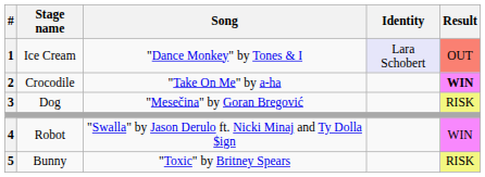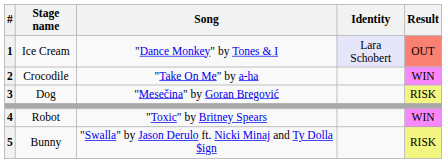 <table class="wikitable plainrowheaders" style="text-align: center">
 <tr>
 <th>#</th>
 <th>Stage name</th>
 <th>Song</th>
 <th>Identity</th>
 <th>Result</th>
 </tr>
 <tr>
 <th>1</th>
 <td>Ice Cream</td>
 <td>"<a href='#'>Dance Monkey</a>" by <a href='#'>Tones & I</a></td>
 <td style="background: lavender;">Lara Schobert</td>
 <td bgcolor="salmon">OUT</td>
 </tr>
 <tr>
 <th>2</th>
 <td>Crocodile</td>
 <td>"<a href='#'>Take On Me</a>" by <a href='#'>a-ha</a></td>
 <td></td>
-<td bgcolor="F888FD"><strong>WIN</strong></td>
+<td bgcolor="F888FD">WIN</td>
 </tr>
 <tr>
 <th>3</th>
 <td>Dog</td>
 <td>"<a href='#'>Mesečina</a>" by <a href='#'>Goran Bregović</a></td>
 <td></td>
 <td bgcolor="F3F781">RISK</td>
 </tr>
 <tr>
 <th colspan="5" style="background:darkgrey"></th>
 </tr>
 <tr>
 <th>4</th>
 <td>Robot</td>
-<td>"<a href='#'>Swalla</a>" by <a href='#'>Jason Derulo</a> ft. <a href='#'>Nicki Minaj</a> and <a href='#'>Ty Dolla $ign</a></td>
+<td>"<a href='#'>Toxic</a>" by <a href='#'>Britney Spears</a></td>
 <td></td>
 <td bgcolor="F888FD">WIN</td>
 </tr>
 <tr>
 <th>5</th>
 <td>Bunny</td>
-<td>"<a href='#'>Toxic</a>" by <a href='#'>Britney Spears</a></td>
+<td>"<a href='#'>Swalla</a>" by <a href='#'>Jason Derulo</a> ft. <a href='#'>Nicki Minaj</a> and <a href='#'>Ty Dolla $ign</a></td>
 <td></td>
 <td bgcolor="F3F781">RISK</td>
 </tr>
 </table>
